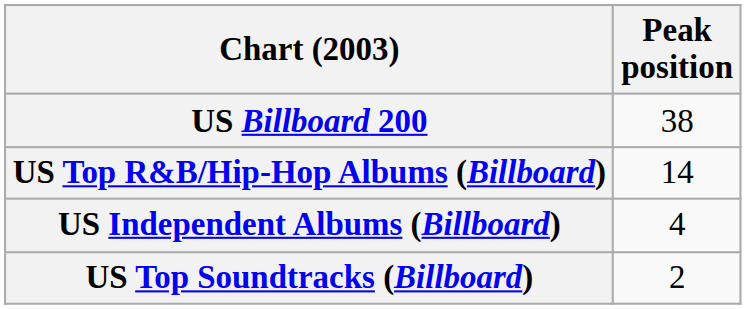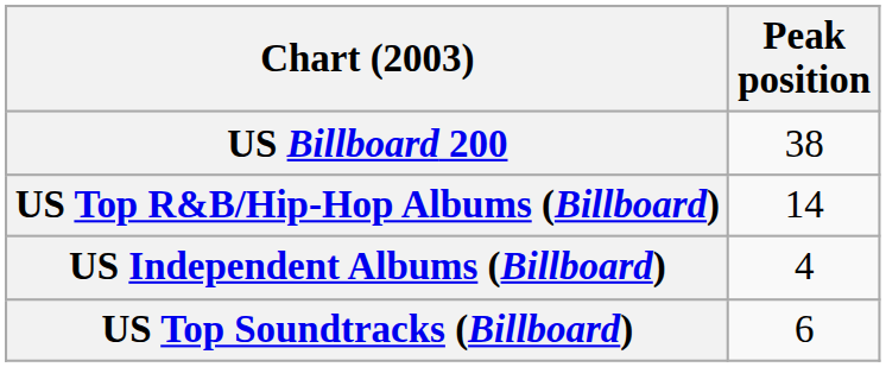 <table class="wikitable sortable plainrowheaders" style="text-align:center">
 <tr>
 <th scope="col">Chart (2003)</th>
 <th scope="col">Peak<br> position</th>
 </tr>
 <tr>
 <th scope="row">US <a href='#'><em>Billboard</em> 200</a></th>
 <td>38</td>
 </tr>
 <tr>
 <th scope="row">US <a href='#'>Top R&B/Hip-Hop Albums</a> (<em><a href='#'>Billboard</a></em>)</th>
 <td>14</td>
 </tr>
 <tr>
 <th scope="row">US <a href='#'>Independent Albums</a> (<em><a href='#'>Billboard</a></em>)</th>
 <td>4</td>
 </tr>
 <tr>
 <th scope="row">US <a href='#'>Top Soundtracks</a> (<em><a href='#'>Billboard</a></em>)</th>
-<td>2</td>
+<td>6</td>
 </tr>
 </table>
